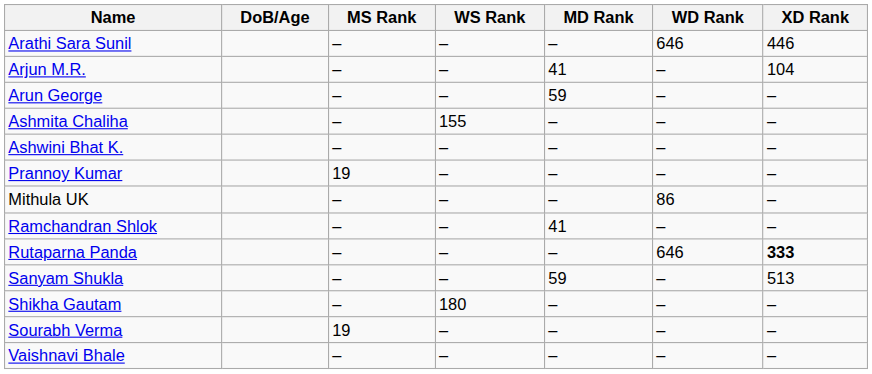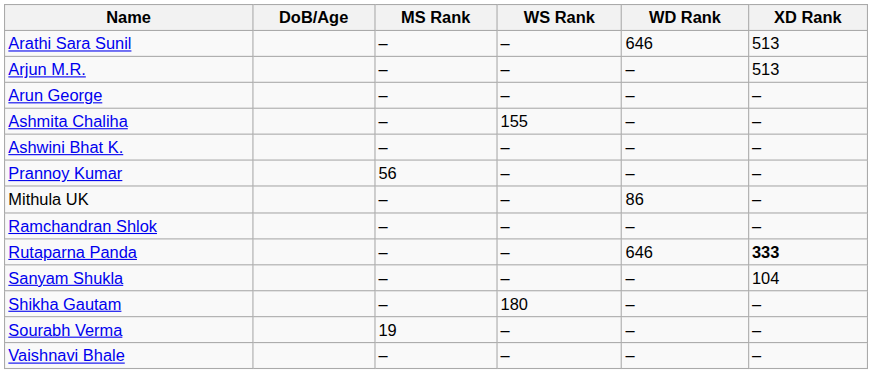 <table class="wikitable"  style="width:800px; font-size:95%;">
 <tr>
 <th align="left">Name</th>
 <th align="left">DoB/Age</th>
 <th align="left">MS Rank</th>
 <th align="left">WS Rank</th>
-<th align="left">MD Rank</th>
 <th align="left">WD Rank</th>
 <th align="left">XD Rank</th>
 </tr>
 <tr>
 <td><a href='#'>Arathi Sara Sunil</a></td>
 <td></td>
 <td>–</td>
 <td>–</td>
-<td>–</td>
 <td>646</td>
-<td>446</td>
+<td>513</td>
 </tr>
 <tr>
 <td><a href='#'>Arjun M.R.</a></td>
 <td></td>
 <td>–</td>
 <td>–</td>
-<td>41</td>
 <td>–</td>
-<td>104</td>
+<td>513</td>
 </tr>
 <tr>
 <td><a href='#'>Arun George</a></td>
 <td></td>
 <td>–</td>
 <td>–</td>
-<td>59</td>
 <td>–</td>
 <td>–</td>
 </tr>
 <tr>
 <td><a href='#'>Ashmita Chaliha</a></td>
 <td></td>
 <td>–</td>
 <td>155</td>
 <td>–</td>
 <td>–</td>
-<td>–</td>
 </tr>
 <tr>
 <td><a href='#'>Ashwini Bhat K.</a></td>
 <td></td>
 <td>–</td>
 <td>–</td>
 <td>–</td>
 <td>–</td>
-<td>–</td>
 </tr>
 <tr>
 <td><a href='#'>Prannoy Kumar</a></td>
 <td></td>
-<td>19</td>
-<td>–</td>
+<td>56</td>
 <td>–</td>
 <td>–</td>
 <td>–</td>
 </tr>
 <tr>
 <td>Mithula UK</td>
 <td></td>
-<td>–</td>
 <td>–</td>
 <td>–</td>
 <td>86</td>
 <td>–</td>
 </tr>
 <tr>
 <td><a href='#'>Ramchandran Shlok</a></td>
 <td></td>
 <td>–</td>
 <td>–</td>
-<td>41</td>
 <td>–</td>
 <td>–</td>
 </tr>
 <tr>
 <td><a href='#'>Rutaparna Panda</a></td>
 <td></td>
-<td>–</td>
 <td>–</td>
 <td>–</td>
 <td>646</td>
 <td><strong>333</strong></td>
 </tr>
 <tr>
 <td><a href='#'>Sanyam Shukla</a></td>
 <td></td>
 <td>–</td>
 <td>–</td>
-<td>59</td>
 <td>–</td>
-<td>513</td>
+<td>104</td>
 </tr>
 <tr>
 <td><a href='#'>Shikha Gautam</a></td>
 <td></td>
 <td>–</td>
 <td>180</td>
 <td>–</td>
 <td>–</td>
-<td>–</td>
 </tr>
 <tr>
 <td><a href='#'>Sourabh Verma</a></td>
 <td></td>
 <td>19</td>
-<td>–</td>
 <td>–</td>
 <td>–</td>
 <td>–</td>
 </tr>
 <tr>
 <td><a href='#'>Vaishnavi Bhale</a></td>
 <td></td>
 <td>–</td>
 <td>–</td>
 <td>–</td>
 <td>–</td>
-<td>–</td>
 </tr>
 </table>
